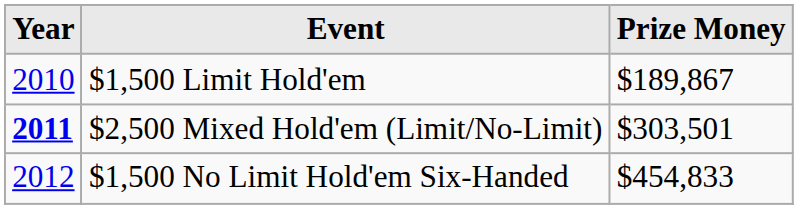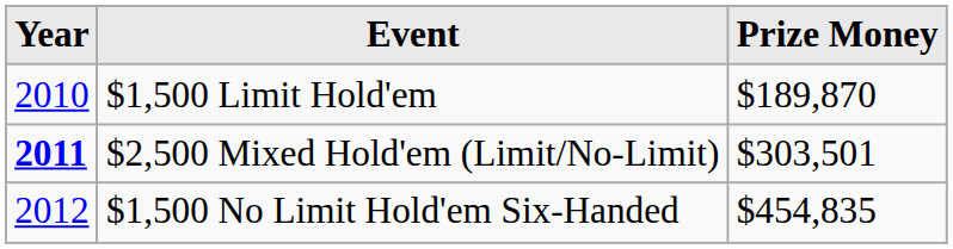 <table class="wikitable">
 <tr>
 <th style="background: #E9E9E9;">Year</th>
 <th style="background: #E9E9E9;">Event</th>
 <th style="background: #E9E9E9;">Prize Money</th>
 </tr>
 <tr>
 <td><a href='#'>2010</a></td>
 <td>$1,500 Limit Hold'em</td>
-<td>$189,867</td>
+<td>$189,870</td>
 </tr>
 <tr>
 <td><strong><a href='#'>2011</a></strong></td>
 <td>$2,500 Mixed Hold'em (Limit/No-Limit)</td>
 <td>$303,501</td>
 </tr>
 <tr>
 <td><a href='#'>2012</a></td>
 <td>$1,500 No Limit Hold'em Six-Handed</td>
-<td>$454,833</td>
+<td>$454,835</td>
 </tr>
 </table>
